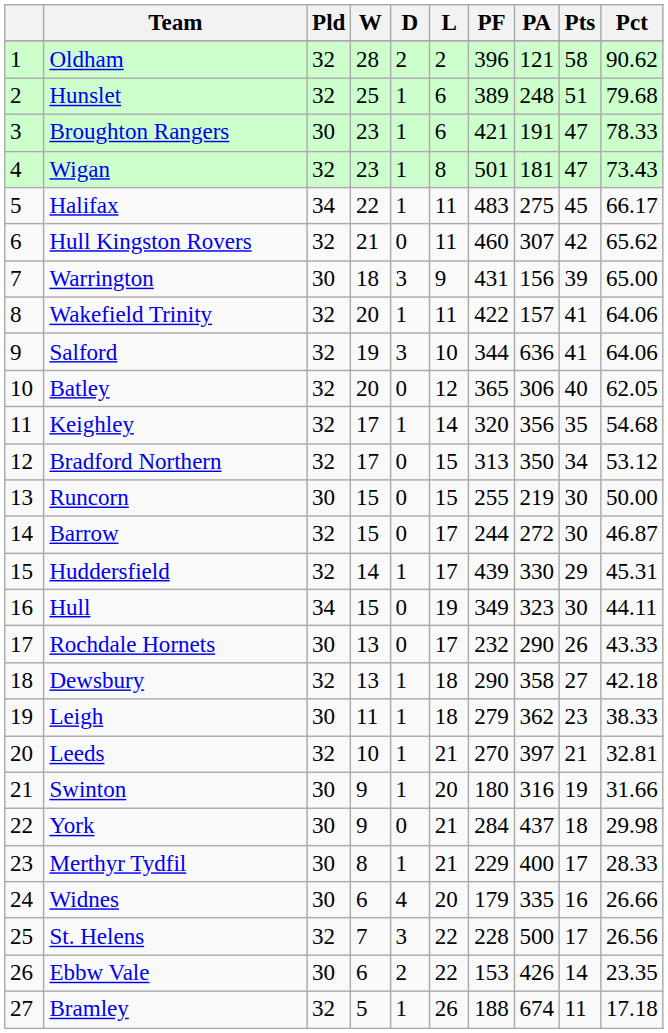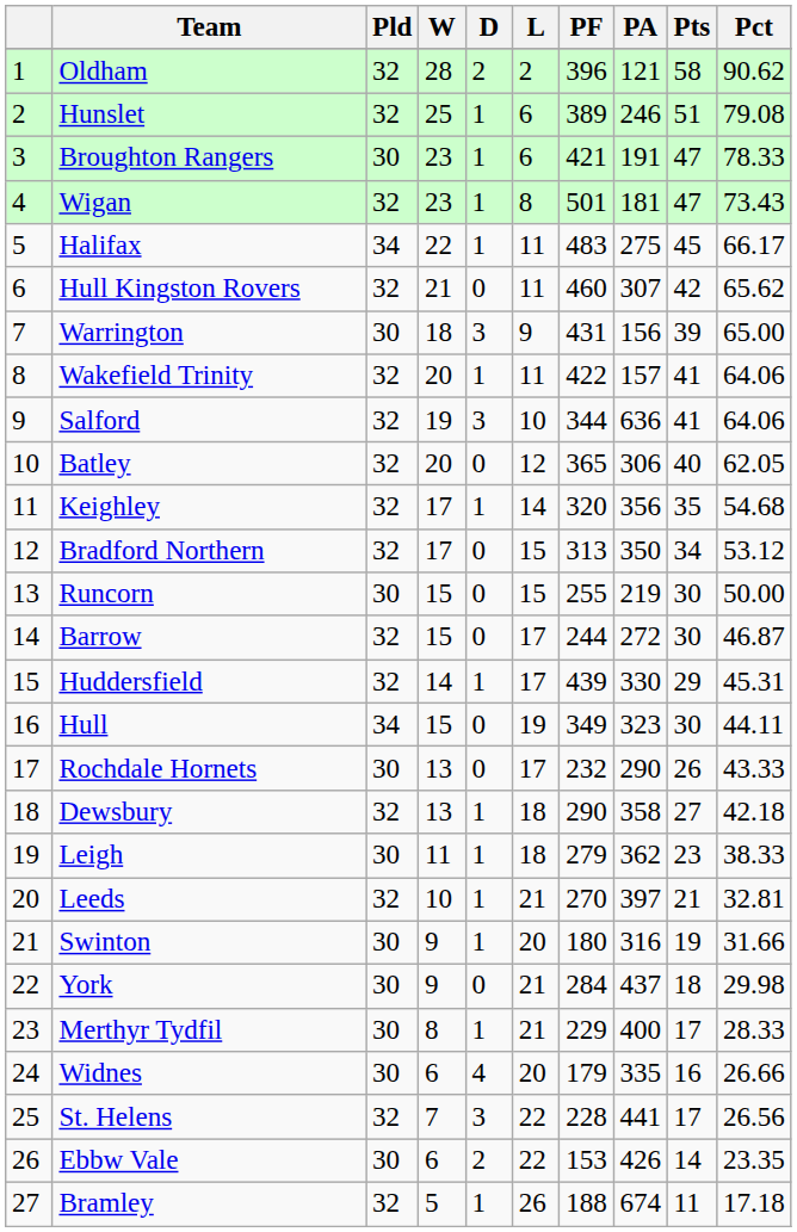 <table class="wikitable" style="text-align:left;">
 <tr>
 <th width=20 abbr="Position"></th>
 <th width=175>Team</th>
 <th width=20 abbr="Played">Pld</th>
 <th width=20 abbr="Won">W</th>
 <th width=20 abbr="Drawn">D</th>
 <th width=20 abbr="Lost">L</th>
 <th width=20 abbr="Points for">PF</th>
 <th width=20 abbr="Points against">PA</th>
 <th width=20 abbr="Points">Pts</th>
 <th width=20 abbr=”Win Percentage”>Pct</th>
 </tr>
 <tr>
 </tr>
 <tr align=left style="background:#ccffcc;color:">
 <td>1</td>
 <td><a href='#'>Oldham</a></td>
 <td>32</td>
 <td>28</td>
 <td>2</td>
 <td>2</td>
 <td>396</td>
 <td>121</td>
 <td>58</td>
 <td>90.62</td>
 </tr>
 <tr align=left style="background:#ccffcc;color:">
 <td>2</td>
 <td><a href='#'>Hunslet</a></td>
 <td>32</td>
 <td>25</td>
 <td>1</td>
 <td>6</td>
 <td>389</td>
-<td>248</td>
+<td>246</td>
 <td>51</td>
-<td>79.68</td>
+<td>79.08</td>
 </tr>
 <tr align=left style="background:#ccffcc;color:">
 <td>3</td>
 <td><a href='#'>Broughton Rangers</a></td>
 <td>30</td>
 <td>23</td>
 <td>1</td>
 <td>6</td>
 <td>421</td>
 <td>191</td>
 <td>47</td>
 <td>78.33</td>
 </tr>
 <tr align=left style="background:#ccffcc;color:">
 <td>4</td>
 <td><a href='#'>Wigan</a></td>
 <td>32</td>
 <td>23</td>
 <td>1</td>
 <td>8</td>
 <td>501</td>
 <td>181</td>
 <td>47</td>
 <td>73.43</td>
 </tr>
 <tr align=left style="background:">
 <td>5</td>
 <td><a href='#'>Halifax</a></td>
 <td>34</td>
 <td>22</td>
 <td>1</td>
 <td>11</td>
 <td>483</td>
 <td>275</td>
 <td>45</td>
 <td>66.17</td>
 </tr>
 <tr align=left style="background:">
 <td>6</td>
 <td><a href='#'>Hull Kingston Rovers</a></td>
 <td>32</td>
 <td>21</td>
 <td>0</td>
 <td>11</td>
 <td>460</td>
 <td>307</td>
 <td>42</td>
 <td>65.62</td>
 </tr>
 <tr align=left style="background:">
 <td>7</td>
 <td><a href='#'>Warrington</a></td>
 <td>30</td>
 <td>18</td>
 <td>3</td>
 <td>9</td>
 <td>431</td>
 <td>156</td>
 <td>39</td>
 <td>65.00</td>
 </tr>
 <tr align=left style="background:">
 <td>8</td>
 <td><a href='#'>Wakefield Trinity</a></td>
 <td>32</td>
 <td>20</td>
 <td>1</td>
 <td>11</td>
 <td>422</td>
 <td>157</td>
 <td>41</td>
 <td>64.06</td>
 </tr>
 <tr align=left style="background:">
 <td>9</td>
 <td><a href='#'>Salford</a></td>
 <td>32</td>
 <td>19</td>
 <td>3</td>
 <td>10</td>
 <td>344</td>
 <td>636</td>
 <td>41</td>
 <td>64.06</td>
 </tr>
 <tr align=left style="background:">
 <td>10</td>
 <td><a href='#'>Batley</a></td>
 <td>32</td>
 <td>20</td>
 <td>0</td>
 <td>12</td>
 <td>365</td>
 <td>306</td>
 <td>40</td>
 <td>62.05</td>
 </tr>
 <tr align=left style="background:">
 <td>11</td>
 <td><a href='#'>Keighley</a></td>
 <td>32</td>
 <td>17</td>
 <td>1</td>
 <td>14</td>
 <td>320</td>
 <td>356</td>
 <td>35</td>
 <td>54.68</td>
 </tr>
 <tr align=left style="background:">
 <td>12</td>
 <td><a href='#'>Bradford Northern</a></td>
 <td>32</td>
 <td>17</td>
 <td>0</td>
 <td>15</td>
 <td>313</td>
 <td>350</td>
 <td>34</td>
 <td>53.12</td>
 </tr>
 <tr align=left style="background:">
 <td>13</td>
 <td><a href='#'>Runcorn</a></td>
 <td>30</td>
 <td>15</td>
 <td>0</td>
 <td>15</td>
 <td>255</td>
 <td>219</td>
 <td>30</td>
 <td>50.00</td>
 </tr>
 <tr align=left style="background:">
 <td>14</td>
 <td><a href='#'>Barrow</a></td>
 <td>32</td>
 <td>15</td>
 <td>0</td>
 <td>17</td>
 <td>244</td>
 <td>272</td>
 <td>30</td>
 <td>46.87</td>
 </tr>
 <tr align=left style="background:">
 <td>15</td>
 <td><a href='#'>Huddersfield</a></td>
 <td>32</td>
 <td>14</td>
 <td>1</td>
 <td>17</td>
 <td>439</td>
 <td>330</td>
 <td>29</td>
 <td>45.31</td>
 </tr>
 <tr align=left style="background:">
 <td>16</td>
 <td><a href='#'>Hull</a></td>
 <td>34</td>
 <td>15</td>
 <td>0</td>
 <td>19</td>
 <td>349</td>
 <td>323</td>
 <td>30</td>
 <td>44.11</td>
 </tr>
 <tr align=left style="background:">
 <td>17</td>
 <td><a href='#'>Rochdale Hornets</a></td>
 <td>30</td>
 <td>13</td>
 <td>0</td>
 <td>17</td>
 <td>232</td>
 <td>290</td>
 <td>26</td>
 <td>43.33</td>
 </tr>
 <tr align=left style="background:">
 <td>18</td>
 <td><a href='#'>Dewsbury</a></td>
 <td>32</td>
 <td>13</td>
 <td>1</td>
 <td>18</td>
 <td>290</td>
 <td>358</td>
 <td>27</td>
 <td>42.18</td>
 </tr>
 <tr align=left style="background:">
 <td>19</td>
 <td><a href='#'>Leigh</a></td>
 <td>30</td>
 <td>11</td>
 <td>1</td>
 <td>18</td>
 <td>279</td>
 <td>362</td>
 <td>23</td>
 <td>38.33</td>
 </tr>
 <tr align=left style="background:">
 <td>20</td>
 <td><a href='#'>Leeds</a></td>
 <td>32</td>
 <td>10</td>
 <td>1</td>
 <td>21</td>
 <td>270</td>
 <td>397</td>
 <td>21</td>
 <td>32.81</td>
 </tr>
 <tr align=left style="background:">
 <td>21</td>
 <td><a href='#'>Swinton</a></td>
 <td>30</td>
 <td>9</td>
 <td>1</td>
 <td>20</td>
 <td>180</td>
 <td>316</td>
 <td>19</td>
 <td>31.66</td>
 </tr>
 <tr align=left style="background:">
 <td>22</td>
 <td><a href='#'>York</a></td>
 <td>30</td>
 <td>9</td>
 <td>0</td>
 <td>21</td>
 <td>284</td>
 <td>437</td>
 <td>18</td>
 <td>29.98</td>
 </tr>
 <tr align=left style="background:">
 <td>23</td>
 <td><a href='#'>Merthyr Tydfil</a></td>
 <td>30</td>
 <td>8</td>
 <td>1</td>
 <td>21</td>
 <td>229</td>
 <td>400</td>
 <td>17</td>
 <td>28.33</td>
 </tr>
 <tr align=left style="background:">
 <td>24</td>
 <td><a href='#'>Widnes</a></td>
 <td>30</td>
 <td>6</td>
 <td>4</td>
 <td>20</td>
 <td>179</td>
 <td>335</td>
 <td>16</td>
 <td>26.66</td>
 </tr>
 <tr align=left style="background:">
 <td>25</td>
 <td><a href='#'>St. Helens</a></td>
 <td>32</td>
 <td>7</td>
 <td>3</td>
 <td>22</td>
 <td>228</td>
-<td>500</td>
+<td>441</td>
 <td>17</td>
 <td>26.56</td>
 </tr>
 <tr align=left style="background:">
 <td>26</td>
 <td><a href='#'>Ebbw Vale</a></td>
 <td>30</td>
 <td>6</td>
 <td>2</td>
 <td>22</td>
 <td>153</td>
 <td>426</td>
 <td>14</td>
 <td>23.35</td>
 </tr>
 <tr align=left style="background:">
 <td>27</td>
 <td><a href='#'>Bramley</a></td>
 <td>32</td>
 <td>5</td>
 <td>1</td>
 <td>26</td>
 <td>188</td>
 <td>674</td>
 <td>11</td>
 <td>17.18</td>
 </tr>
 <tr --->
 </tr>
 </table>
